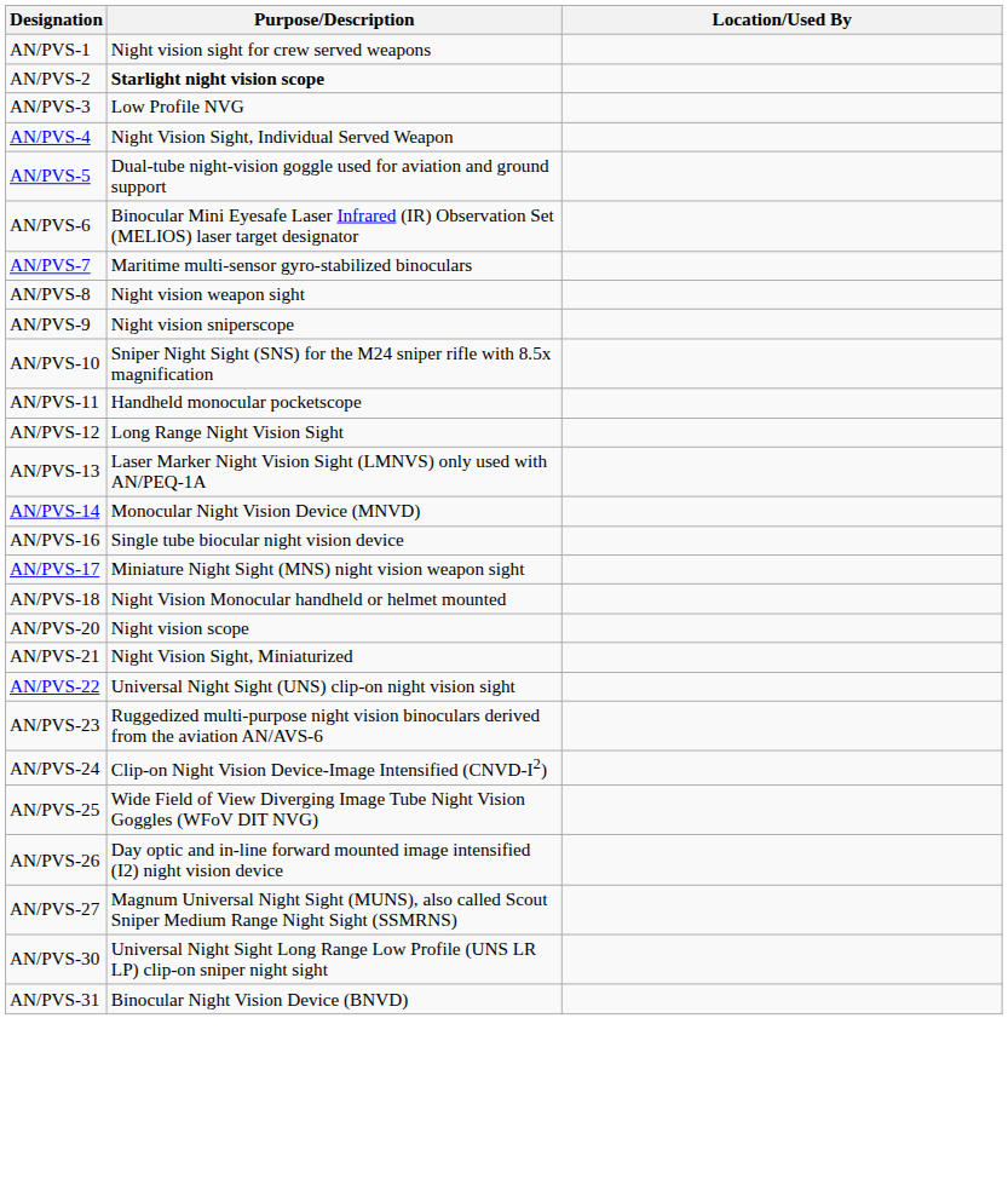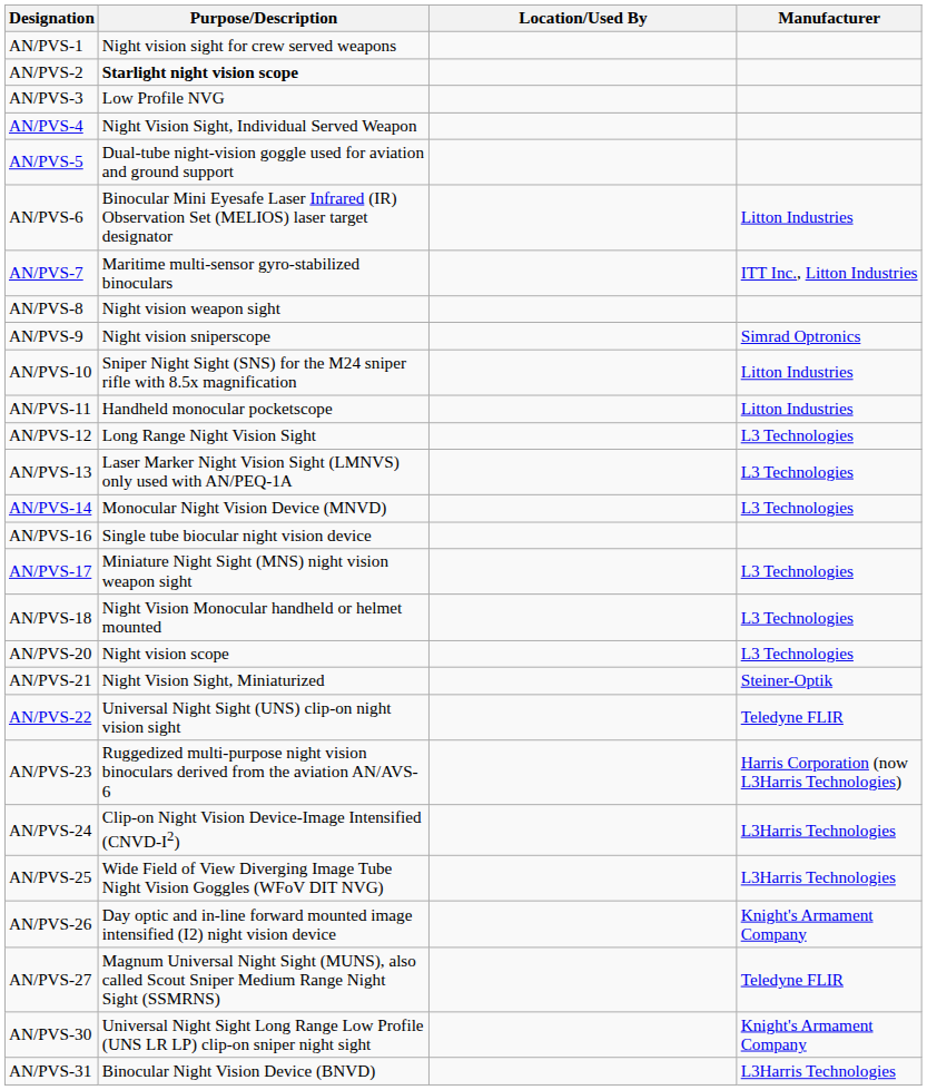 <table class="wikitable sortable">
 <tr>
 <th scope="col">Designation</th>
 <th scope="col" style="width: 500px;">Purpose/Description</th>
 <th scope="col" style="width: 500px;">Location/Used By</th>
+<th scope="col" style="width: 250px;">Manufacturer</th>
 </tr>
 <tr>
 <td>AN/PVS-1</td>
 <td>Night vision sight for crew served weapons</td>
+<td></td>
 <td></td>
 </tr>
 <tr>
 <td>AN/PVS-2</td>
 <td><strong>Starlight night vision scope</strong></td>
 <td></td>
+<td></td>
 </tr>
 <tr>
 <td>AN/PVS-3</td>
 <td>Low Profile NVG</td>
+<td></td>
 <td></td>
 </tr>
 <tr>
 <td><a href='#'>AN/PVS-4</a></td>
 <td>Night Vision Sight, Individual Served Weapon</td>
 <td></td>
+<td></td>
 </tr>
 <tr>
 <td><a href='#'>AN/PVS-5</a></td>
 <td>Dual-tube night-vision goggle used for aviation and ground support</td>
+<td></td>
 <td></td>
 </tr>
 <tr>
 <td>AN/PVS-6</td>
 <td>Binocular Mini Eyesafe Laser <a href='#'>Infrared</a> (IR) Observation Set (MELIOS) laser target designator</td>
 <td></td>
+<td><a href='#'>Litton Industries</a></td>
 </tr>
 <tr>
 <td><a href='#'>AN/PVS-7</a></td>
 <td>Maritime multi-sensor gyro-stabilized binoculars</td>
 <td></td>
+<td><a href='#'>ITT Inc.</a>, <a href='#'>Litton Industries</a></td>
 </tr>
 <tr>
 <td>AN/PVS-8</td>
 <td>Night vision weapon sight</td>
+<td></td>
 <td></td>
 </tr>
 <tr>
 <td>AN/PVS-9</td>
 <td>Night vision sniperscope</td>
 <td></td>
+<td><a href='#'>Simrad Optronics</a></td>
 </tr>
 <tr>
 <td>AN/PVS-10</td>
 <td>Sniper Night Sight (SNS) for the M24 sniper rifle with 8.5x magnification</td>
 <td></td>
+<td><a href='#'>Litton Industries</a></td>
 </tr>
 <tr>
 <td>AN/PVS-11</td>
 <td>Handheld monocular pocketscope</td>
 <td></td>
+<td><a href='#'>Litton Industries</a></td>
 </tr>
 <tr>
 <td>AN/PVS-12</td>
 <td>Long Range Night Vision Sight</td>
 <td></td>
+<td><a href='#'>L3 Technologies</a></td>
 </tr>
 <tr>
 <td>AN/PVS-13</td>
 <td>Laser Marker Night Vision Sight (LMNVS) only used with AN/PEQ-1A</td>
 <td></td>
+<td><a href='#'>L3 Technologies</a></td>
 </tr>
 <tr>
 <td><a href='#'>AN/PVS-14</a></td>
 <td>Monocular Night Vision Device (MNVD)</td>
 <td></td>
+<td><a href='#'>L3 Technologies</a></td>
 </tr>
 <tr>
 <td>AN/PVS-16</td>
 <td>Single tube biocular night vision device</td>
+<td></td>
 <td></td>
 </tr>
 <tr>
 <td><a href='#'>AN/PVS-17</a></td>
 <td>Miniature Night Sight (MNS) night vision weapon sight</td>
 <td></td>
+<td><a href='#'>L3 Technologies</a></td>
 </tr>
 <tr>
 <td>AN/PVS-18</td>
 <td>Night Vision Monocular handheld or helmet mounted</td>
 <td></td>
+<td><a href='#'>L3 Technologies</a></td>
 </tr>
 <tr>
 <td>AN/PVS-20</td>
 <td>Night vision scope</td>
 <td></td>
+<td><a href='#'>L3 Technologies</a></td>
 </tr>
 <tr>
 <td>AN/PVS-21</td>
 <td>Night Vision Sight, Miniaturized</td>
 <td></td>
+<td><a href='#'>Steiner-Optik</a></td>
 </tr>
 <tr>
 <td><a href='#'>AN/PVS-22</a></td>
 <td>Universal Night Sight (UNS) clip-on night vision sight</td>
 <td></td>
+<td><a href='#'>Teledyne FLIR</a></td>
 </tr>
 <tr>
 <td>AN/PVS-23</td>
 <td>Ruggedized multi-purpose night vision binoculars derived from the aviation AN/AVS-6</td>
 <td></td>
+<td><a href='#'>Harris Corporation</a> (now <a href='#'>L3Harris Technologies</a>)</td>
 </tr>
 <tr>
 <td>AN/PVS-24</td>
 <td>Clip-on Night Vision Device-Image Intensified (CNVD-I<sup>2</sup>)</td>
 <td></td>
+<td><a href='#'>L3Harris Technologies</a></td>
 </tr>
 <tr>
 <td>AN/PVS-25</td>
 <td>Wide Field of View Diverging Image Tube Night Vision Goggles (WFoV DIT NVG)</td>
 <td></td>
+<td><a href='#'>L3Harris Technologies</a></td>
 </tr>
 <tr>
 <td>AN/PVS-26</td>
 <td>Day optic and in-line forward mounted image intensified (I2) night vision device</td>
 <td></td>
+<td><a href='#'>Knight's Armament Company</a></td>
 </tr>
 <tr>
 <td>AN/PVS-27</td>
 <td>Magnum Universal Night Sight (MUNS), also called Scout Sniper Medium Range Night Sight (SSMRNS)</td>
 <td></td>
+<td><a href='#'>Teledyne FLIR</a></td>
 </tr>
 <tr>
 <td>AN/PVS-30</td>
 <td>Universal Night Sight Long Range Low Profile (UNS LR LP) clip-on sniper night sight</td>
 <td></td>
+<td><a href='#'>Knight's Armament Company</a></td>
 </tr>
 <tr>
 <td>AN/PVS-31</td>
 <td>Binocular Night Vision Device (BNVD)</td>
 <td></td>
+<td><a href='#'>L3Harris Technologies</a></td>
 </tr>
 </table>
